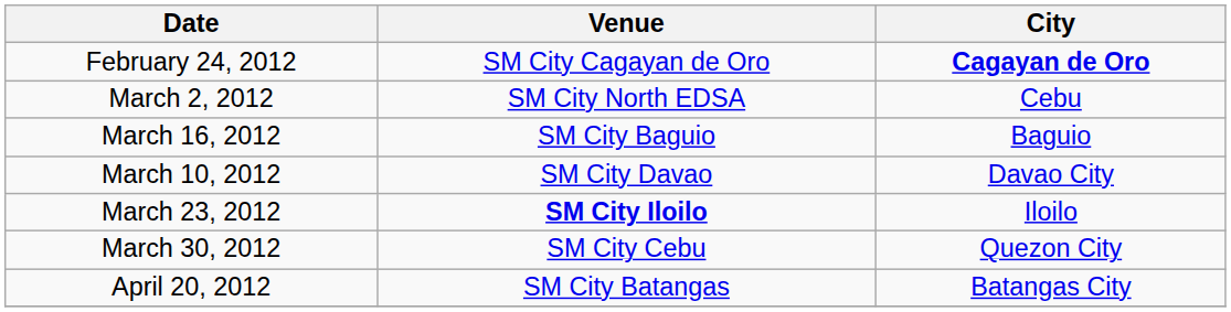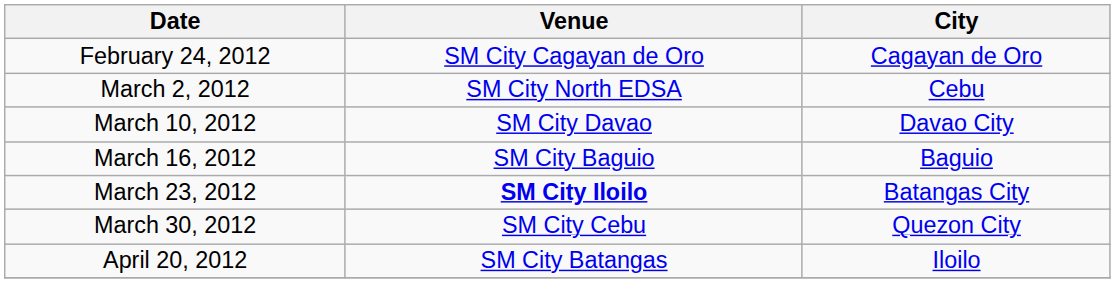 <table class="wikitable" style="text-align:center; font-size:100%; line-height:16px;"  width="60%">
 <tr>
 <th scope="col">Date</th>
 <th scope="col">Venue</th>
 <th scope="col">City</th>
 </tr>
 <tr>
 <td>February 24, 2012</td>
 <td><a href='#'>SM City Cagayan de Oro</a></td>
-<td><strong><a href='#'>Cagayan de Oro</a></strong></td>
+<td><a href='#'>Cagayan de Oro</a></td>
 </tr>
 <tr>
 <td>March 2, 2012</td>
 <td><a href='#'>SM City North EDSA</a></td>
 <td><a href='#'>Cebu</a></td>
 </tr>
 <tr>
+<td>March 10, 2012</td>
+<td><a href='#'>SM City Davao</a></td>
+<td><a href='#'>Davao City</a></td>
+</tr>
+<tr>
 <td>March 16, 2012</td>
 <td><a href='#'>SM City Baguio</a></td>
 <td><a href='#'>Baguio</a></td>
 </tr>
 <tr>
-<td>March 10, 2012</td>
-<td><a href='#'>SM City Davao</a></td>
-<td><a href='#'>Davao City</a></td>
-</tr>
-<tr>
 <td>March 23, 2012</td>
 <td><strong><a href='#'>SM City Iloilo</a></strong></td>
-<td><a href='#'>Iloilo</a></td>
+<td><a href='#'>Batangas City</a></td>
 </tr>
 <tr>
 <td>March 30, 2012</td>
 <td><a href='#'>SM City Cebu</a></td>
 <td><a href='#'>Quezon City</a></td>
 </tr>
 <tr>
 <td>April 20, 2012</td>
 <td><a href='#'>SM City Batangas</a></td>
-<td><a href='#'>Batangas City</a></td>
+<td><a href='#'>Iloilo</a></td>
 </tr>
 <tr>
 </tr>
 </table>
